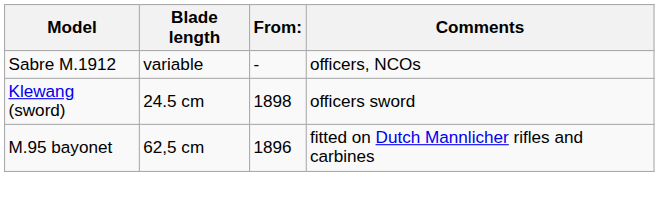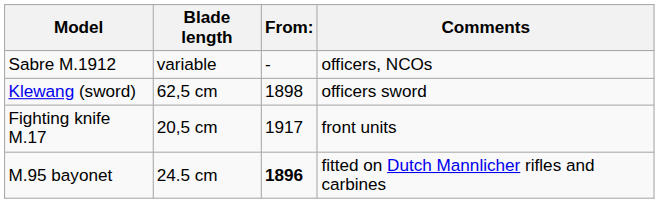 <table class="wikitable sortable">
 <tr>
 <th>Model</th>
 <th>Blade length</th>
 <th>From:</th>
 <th>Comments</th>
 </tr>
 <tr>
 <td>Sabre M.1912</td>
 <td>variable</td>
 <td>-</td>
 <td>officers, NCOs</td>
 </tr>
 <tr>
 <td><a href='#'>Klewang</a> (sword)</td>
-<td>24.5 cm</td>
+<td>62,5 cm</td>
 <td>1898</td>
 <td>officers sword</td>
 </tr>
 <tr>
+<td>Fighting knife M.17</td>
+<td>20,5 cm</td>
+<td>1917</td>
+<td>front units</td>
+</tr>
+<tr>
 <td>M.95 bayonet</td>
-<td>62,5 cm</td>
-<td>1896</td>
+<td>24.5 cm</td>
+<td><strong>1896</strong></td>
 <td>fitted on <a href='#'>Dutch Mannlicher</a> rifles and carbines</td>
 </tr>
 </table>
